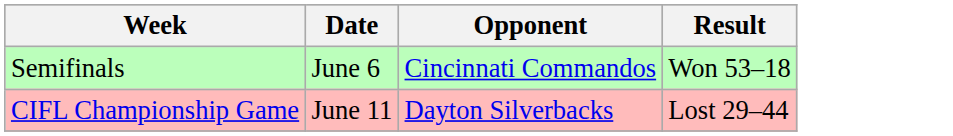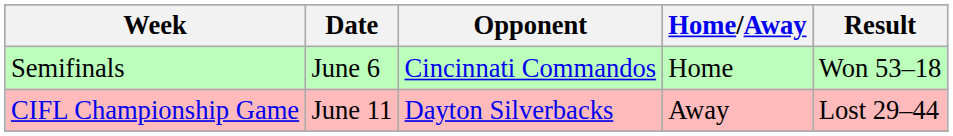 <table class="wikitable">
 <tr>
 <th>Week</th>
 <th>Date</th>
 <th>Opponent</th>
+<th><a href='#'>Home</a>/<a href='#'>Away</a></th>
 <th>Result</th>
 </tr>
 <tr bgcolor="#bbffbb">
 <td>Semifinals</td>
 <td>June 6</td>
 <td><a href='#'>Cincinnati Commandos</a></td>
+<td>Home</td>
 <td>Won 53–18</td>
 </tr>
 <tr bgcolor="#ffbbbb">
 <td><a href='#'>CIFL Championship Game</a></td>
 <td>June 11</td>
 <td><a href='#'>Dayton Silverbacks</a></td>
+<td>Away</td>
 <td>Lost 29–44</td>
 </tr>
 </table>
